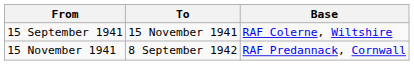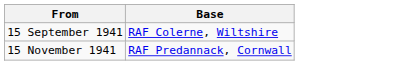 <table class="wikitable">
 <tr>
 <th>From</th>
-<th>To</th>
 <th>Base</th>
 </tr>
 <tr>
 <td>15 September 1941</td>
-<td>15 November 1941</td>
 <td><a href='#'>RAF Colerne</a>, <a href='#'>Wiltshire</a></td>
 </tr>
 <tr>
 <td>15 November 1941</td>
-<td>8 September 1942</td>
 <td><a href='#'>RAF Predannack</a>, <a href='#'>Cornwall</a></td>
 </tr>
 </table>
